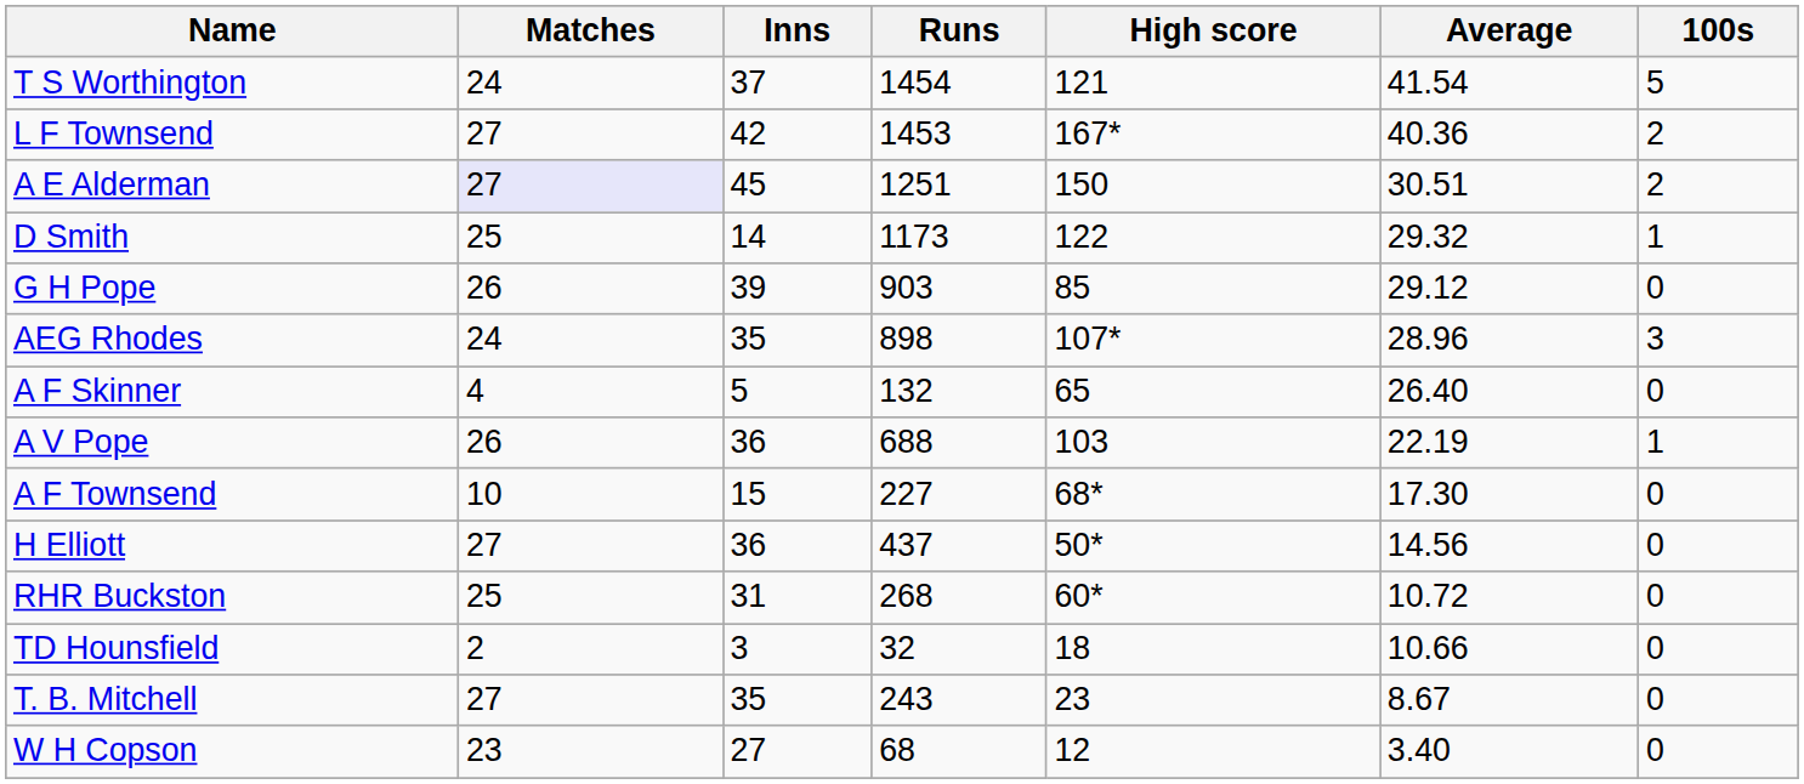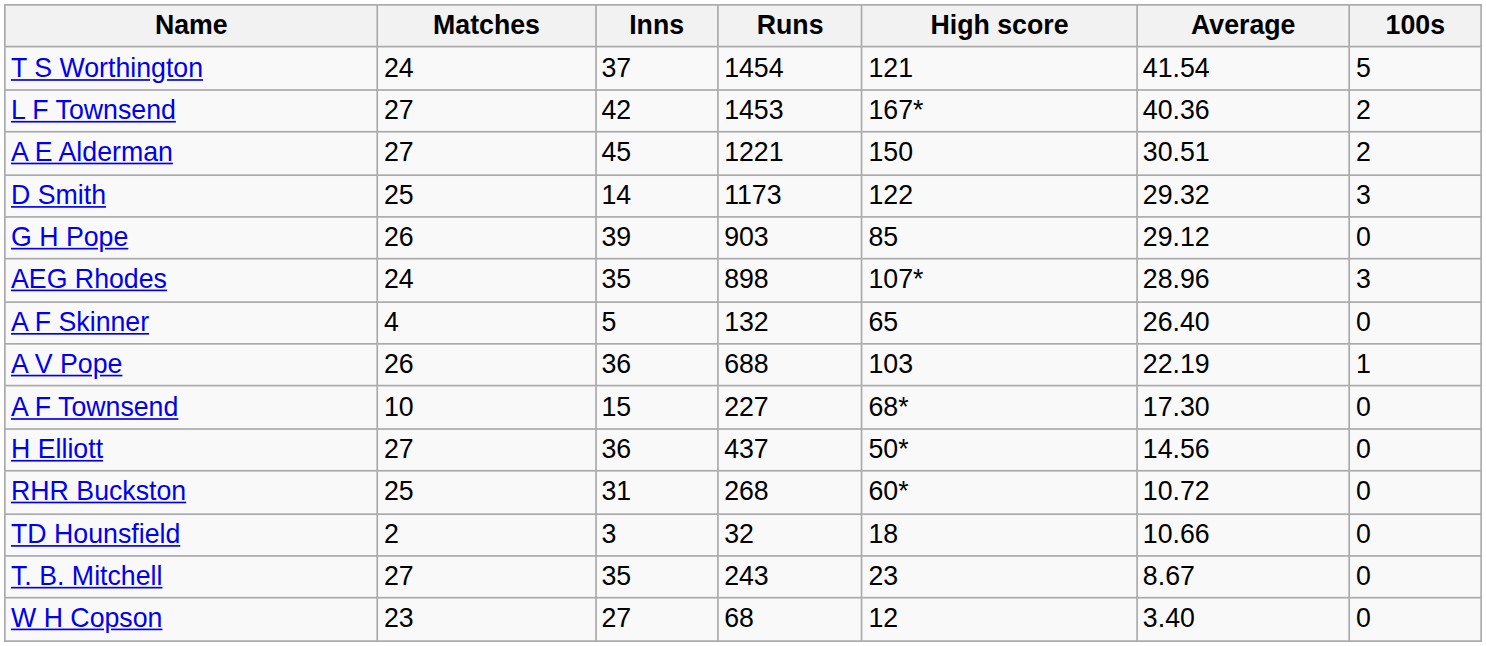 <table class="wikitable sortable" style="width:70%;">
 <tr style="background:#efefef;">
 <th>Name</th>
 <th>Matches</th>
 <th>Inns</th>
 <th>Runs</th>
 <th>High score</th>
 <th>Average</th>
 <th>100s</th>
 </tr>
 <tr>
 <td><a href='#'>T S Worthington</a></td>
 <td>24</td>
 <td>37</td>
 <td>1454</td>
 <td>121</td>
 <td>41.54</td>
 <td>5</td>
 </tr>
 <tr>
 <td><a href='#'>L F Townsend</a></td>
 <td>27</td>
 <td>42</td>
 <td>1453</td>
 <td>167*</td>
 <td>40.36</td>
 <td>2</td>
 </tr>
 <tr>
 <td><a href='#'>A E Alderman</a></td>
-<td style="background: lavender;">27</td>
+<td>27</td>
 <td>45</td>
-<td>1251</td>
+<td>1221</td>
 <td>150</td>
 <td>30.51</td>
 <td>2</td>
 </tr>
 <tr>
 <td><a href='#'>D Smith</a></td>
 <td>25</td>
 <td>14</td>
 <td>1173</td>
 <td>122</td>
 <td>29.32</td>
-<td>1</td>
+<td>3</td>
 </tr>
 <tr>
 <td><a href='#'>G H Pope</a></td>
 <td>26</td>
 <td>39</td>
 <td>903</td>
 <td>85</td>
 <td>29.12</td>
 <td>0</td>
 </tr>
 <tr>
 <td><a href='#'>AEG Rhodes</a></td>
 <td>24</td>
 <td>35</td>
 <td>898</td>
 <td>107*</td>
 <td>28.96</td>
 <td>3</td>
 </tr>
 <tr>
 <td><a href='#'>A F Skinner</a></td>
 <td>4</td>
 <td>5</td>
 <td>132</td>
 <td>65</td>
 <td>26.40</td>
 <td>0</td>
 </tr>
 <tr>
 <td><a href='#'>A V Pope</a></td>
 <td>26</td>
 <td>36</td>
 <td>688</td>
 <td>103</td>
 <td>22.19</td>
 <td>1</td>
 </tr>
 <tr>
 <td><a href='#'>A F Townsend</a></td>
 <td>10</td>
 <td>15</td>
 <td>227</td>
 <td>68*</td>
 <td>17.30</td>
 <td>0</td>
 </tr>
 <tr>
 <td><a href='#'>H Elliott</a></td>
 <td>27</td>
 <td>36</td>
 <td>437</td>
 <td>50*</td>
 <td>14.56</td>
 <td>0</td>
 </tr>
 <tr>
 <td><a href='#'>RHR Buckston</a></td>
 <td>25</td>
 <td>31</td>
 <td>268</td>
 <td>60*</td>
 <td>10.72</td>
 <td>0</td>
 </tr>
 <tr>
 <td><a href='#'>TD Hounsfield</a></td>
 <td>2</td>
 <td>3</td>
 <td>32</td>
 <td>18</td>
 <td>10.66</td>
 <td>0</td>
 </tr>
 <tr>
 <td><a href='#'>T. B. Mitchell</a></td>
 <td>27</td>
 <td>35</td>
 <td>243</td>
 <td>23</td>
 <td>8.67</td>
 <td>0</td>
 </tr>
 <tr>
 <td><a href='#'>W H Copson</a></td>
 <td>23</td>
 <td>27</td>
 <td>68</td>
 <td>12</td>
 <td>3.40</td>
 <td>0</td>
 </tr>
 </table>
